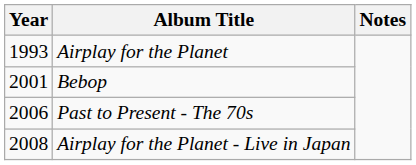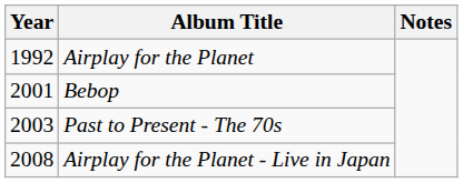 <table class="wikitable">
 <tr>
 <th>Year</th>
 <th>Album Title</th>
 <th>Notes</th>
 </tr>
 <tr>
-<td>1993</td>
+<td>1992</td>
 <td><em>Airplay for the Planet</em></td>
 <td rowspan="4"></td>
 </tr>
 <tr>
 <td>2001</td>
 <td><em>Bebop</em></td>
 </tr>
 <tr>
-<td>2006</td>
+<td>2003</td>
 <td><em>Past to Present - The 70s</em></td>
 </tr>
 <tr>
 <td>2008</td>
 <td><em>Airplay for the Planet - Live in Japan</em></td>
 </tr>
 </table>
